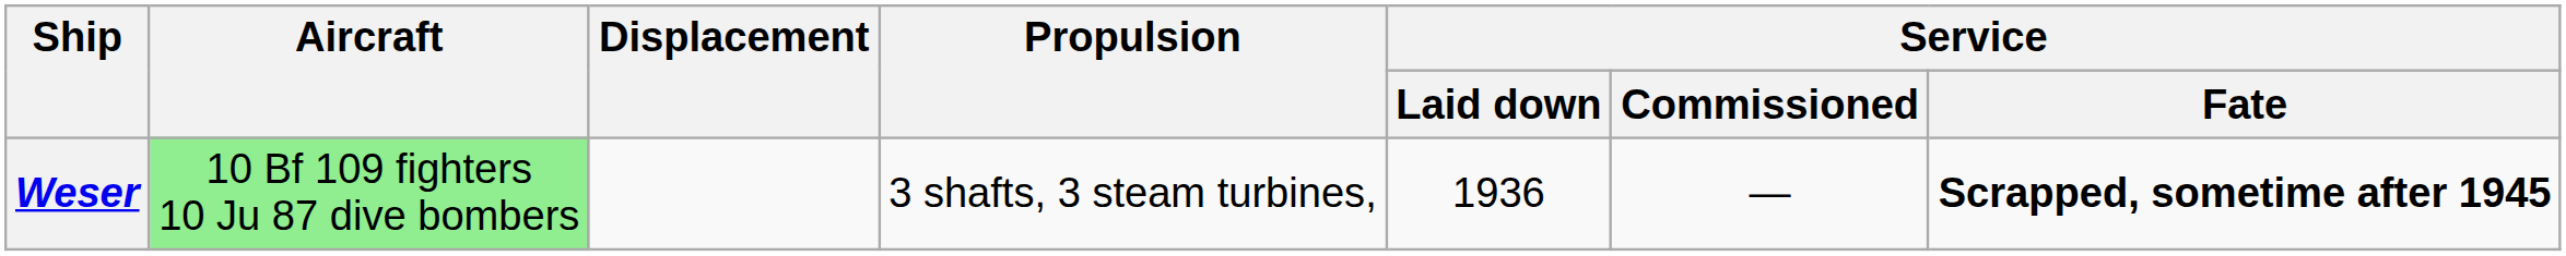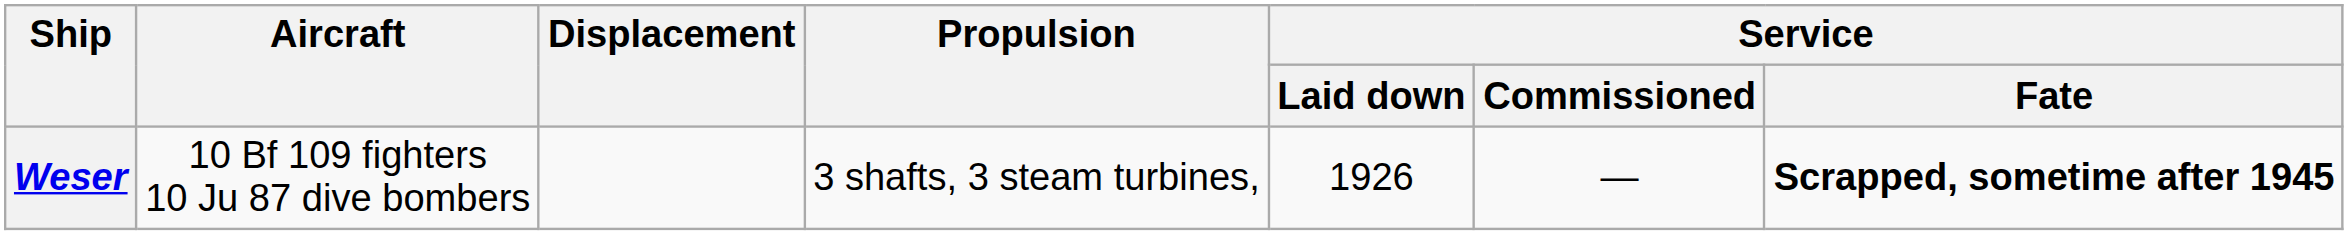 <table class="wikitable plainrowheaders" style="text-align: center;">
 <tr valign="top">
 <th scope="col" rowspan="2">Ship</th>
 <th scope="col" rowspan="2">Aircraft</th>
 <th scope="col" rowspan="2">Displacement</th>
 <th scope="col" rowspan="2">Propulsion</th>
 <th scope="col" colspan="3">Service</th>
 </tr>
 <tr valign="top">
 <th scope="col">Laid down</th>
 <th scope="col">Commissioned</th>
 <th scope="col">Fate</th>
 </tr>
 <tr valign="center">
 <th scope="row"><a href='#'><em>Weser</em></a></th>
-<td style="background: lightgreen;">10 Bf 109 fighters<br>10 Ju 87 dive bombers</td>
+<td>10 Bf 109 fighters<br>10 Ju 87 dive bombers</td>
 <td></td>
 <td>3 shafts, 3 steam turbines, </td>
-<td>1936</td>
+<td>1926</td>
 <td>—</td>
 <td><strong>Scrapped, sometime after 1945</strong></td>
 </tr>
 </table>
